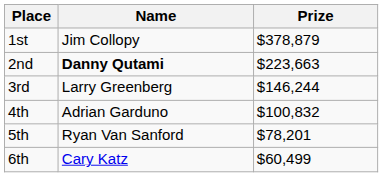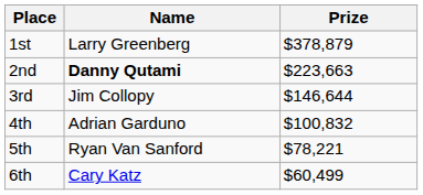 <table class="wikitable">
 <tr>
 <th style="width:50px;">Place</th>
 <th style="width:200px;">Name</th>
 <th style="width:125px;">Prize</th>
 </tr>
 <tr>
 <td>1st</td>
-<td> Jim Collopy</td>
+<td> Larry Greenberg</td>
 <td>$378,879</td>
 </tr>
 <tr>
 <td>2nd</td>
 <td><strong> Danny Qutami</strong></td>
 <td>$223,663</td>
 </tr>
 <tr>
 <td>3rd</td>
-<td> Larry Greenberg</td>
-<td>$146,244</td>
+<td> Jim Collopy</td>
+<td>$146,644</td>
 </tr>
 <tr>
 <td>4th</td>
 <td> Adrian Garduno</td>
 <td>$100,832</td>
 </tr>
 <tr>
 <td>5th</td>
 <td>  Ryan Van Sanford</td>
-<td>$78,201</td>
+<td>$78,221</td>
 </tr>
 <tr>
 <td>6th</td>
 <td>  <a href='#'>Cary Katz</a></td>
 <td>$60,499</td>
 </tr>
 </table>
